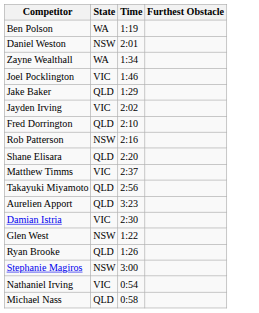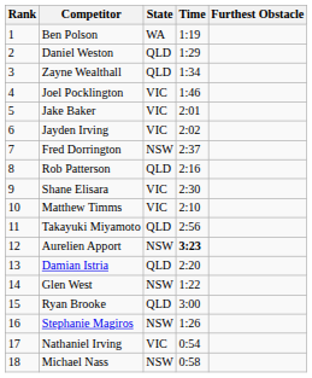 <table class="wikitable sortable mw-collapsible">
 <tr>
+<th>Rank</th>
 <th>Competitor</th>
 <th>State</th>
 <th>Time</th>
 <th>Furthest Obstacle</th>
 </tr>
 <tr>
+<td>1</td>
 <td>Ben Polson</td>
 <td>WA</td>
 <td>1:19</td>
 <td></td>
 </tr>
 <tr>
+<td>2</td>
 <td>Daniel Weston</td>
-<td>NSW</td>
-<td>2:01</td>
+<td>QLD</td>
+<td>1:29</td>
 <td></td>
 </tr>
 <tr>
+<td>3</td>
 <td>Zayne Wealthall</td>
-<td>WA</td>
+<td>QLD</td>
 <td>1:34</td>
 <td></td>
 </tr>
 <tr>
+<td>4</td>
 <td>Joel Pocklington</td>
 <td>VIC</td>
 <td>1:46</td>
 <td></td>
 </tr>
 <tr>
+<td>5</td>
 <td>Jake Baker</td>
-<td>QLD</td>
-<td>1:29</td>
+<td>VIC</td>
+<td>2:01</td>
 <td></td>
 </tr>
 <tr>
+<td>6</td>
 <td>Jayden Irving</td>
 <td>VIC</td>
 <td>2:02</td>
 <td></td>
 </tr>
 <tr>
+<td>7</td>
 <td>Fred Dorrington</td>
+<td>NSW</td>
+<td>2:37</td>
+<td></td>
+</tr>
+<tr>
+<td>8</td>
+<td>Rob Patterson</td>
 <td>QLD</td>
+<td>2:16</td>
+<td></td>
+</tr>
+<tr>
+<td>9</td>
+<td>Shane Elisara</td>
+<td>VIC</td>
+<td>2:30</td>
+<td></td>
+</tr>
+<tr>
+<td>10</td>
+<td>Matthew Timms</td>
+<td>VIC</td>
 <td>2:10</td>
 <td></td>
 </tr>
 <tr>
-<td>Rob Patterson</td>
-<td>NSW</td>
-<td>2:16</td>
-<td></td>
-</tr>
-<tr>
-<td>Shane Elisara</td>
-<td>QLD</td>
-<td>2:20</td>
-<td></td>
-</tr>
-<tr>
-<td>Matthew Timms</td>
-<td>VIC</td>
-<td>2:37</td>
-<td></td>
-</tr>
-<tr>
+<td>11</td>
 <td>Takayuki Miyamoto</td>
 <td>QLD</td>
 <td>2:56</td>
 <td></td>
 </tr>
 <tr>
+<td>12</td>
 <td>Aurelien Apport</td>
-<td>QLD</td>
-<td>3:23</td>
+<td>NSW</td>
+<td><strong>3:23</strong></td>
 <td></td>
 </tr>
 <tr>
+<td>13</td>
 <td><a href='#'>Damian Istria</a></td>
-<td>VIC</td>
-<td>2:30</td>
+<td>QLD</td>
+<td>2:20</td>
 <td></td>
 </tr>
 <tr>
+<td>14</td>
 <td>Glen West</td>
 <td>NSW</td>
 <td>1:22</td>
 <td></td>
 </tr>
 <tr>
+<td>15</td>
 <td>Ryan Brooke</td>
 <td>QLD</td>
+<td>3:00</td>
+<td></td>
+</tr>
+<tr>
+<td>16</td>
+<td><a href='#'>Stephanie Magiros</a></td>
+<td>NSW</td>
 <td>1:26</td>
 <td></td>
 </tr>
 <tr>
-<td><a href='#'>Stephanie Magiros</a></td>
-<td>NSW</td>
-<td>3:00</td>
-<td></td>
-</tr>
-<tr>
+<td>17</td>
 <td>Nathaniel Irving</td>
 <td>VIC</td>
 <td>0:54</td>
 <td></td>
 </tr>
 <tr>
+<td>18</td>
 <td>Michael Nass</td>
-<td>QLD</td>
+<td>NSW</td>
 <td>0:58</td>
 <td></td>
 </tr>
 </table>
